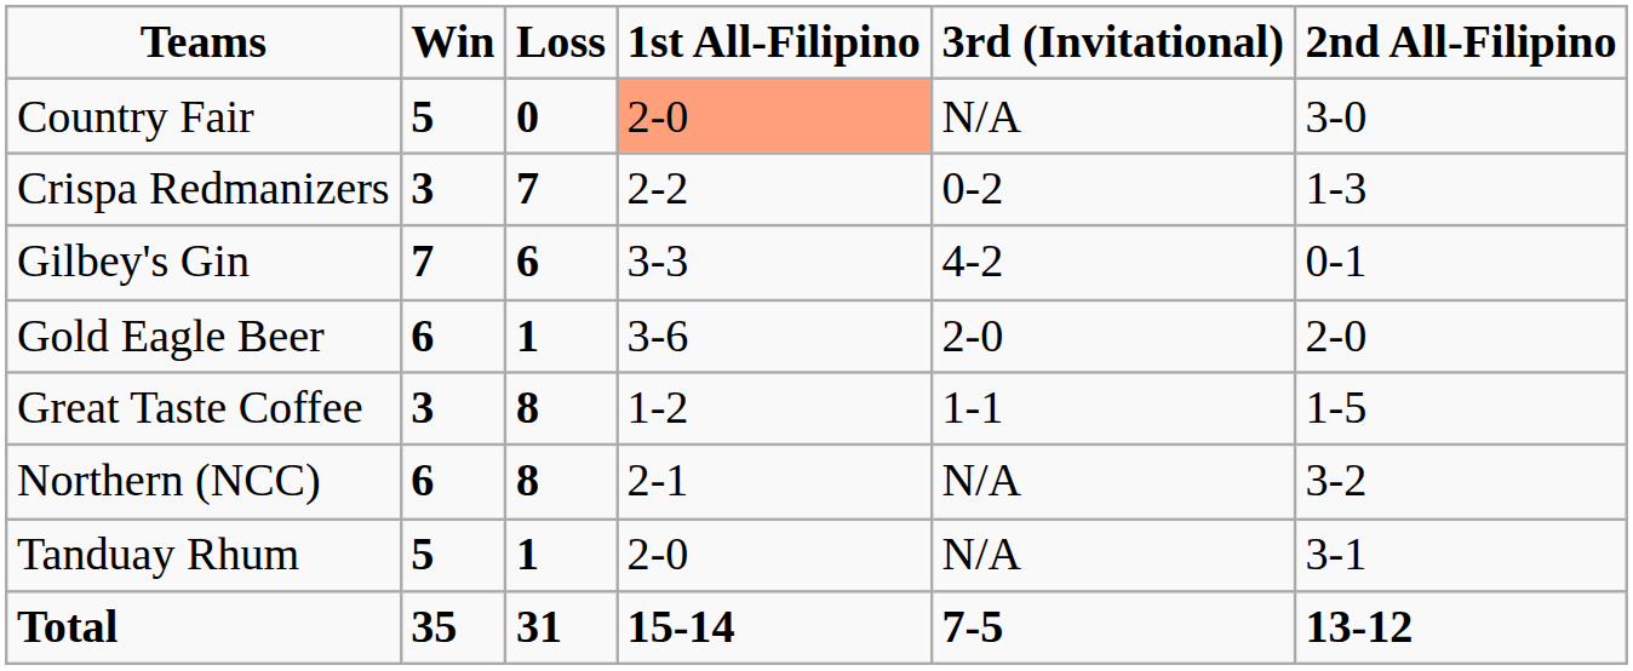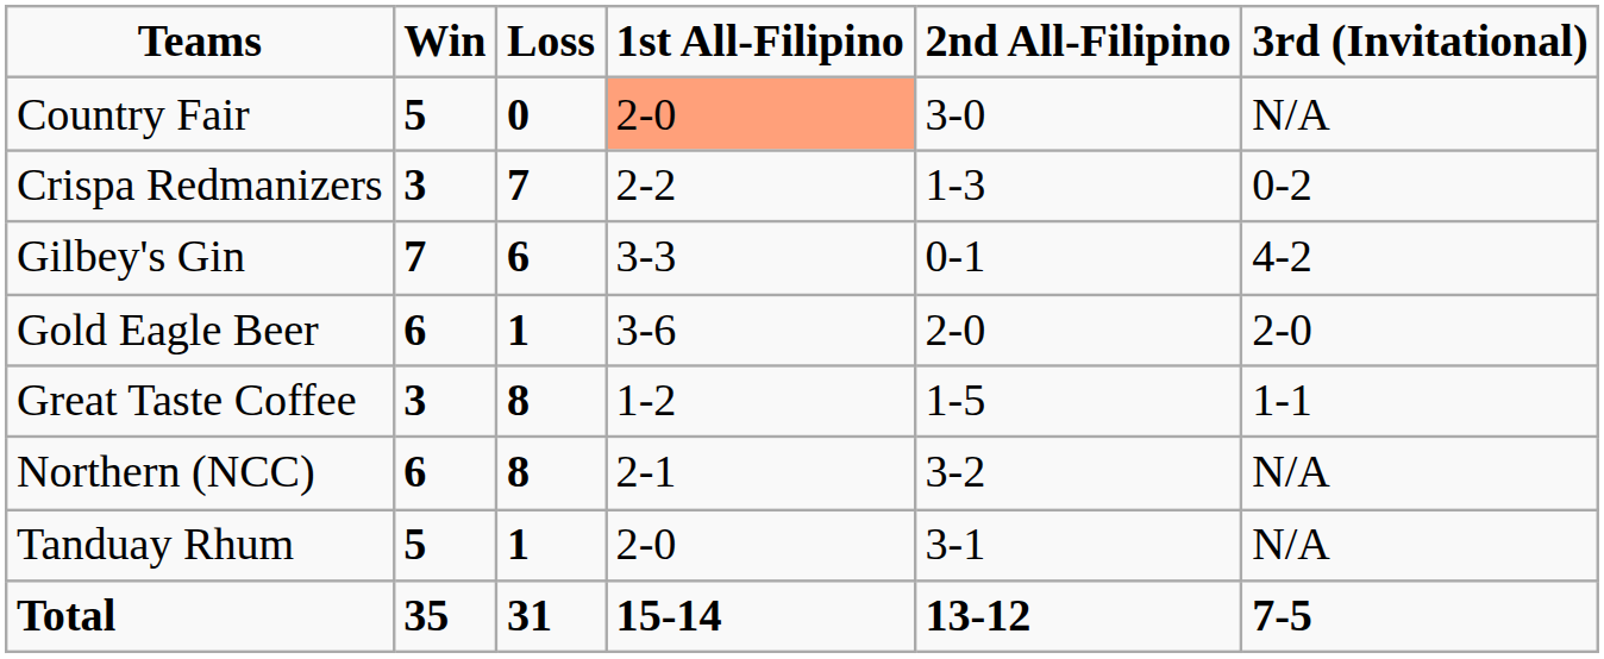 <table class=wikitable sortable>
 <tr align=center>
 <td><strong>Teams</strong></td>
 <td><strong>Win</strong></td>
 <td><strong>Loss</strong></td>
 <td><strong>1st All-Filipino</strong></td>
+<td><strong>2nd All-Filipino</strong></td>
 <td><strong>3rd (Invitational)</strong></td>
-<td><strong>2nd All-Filipino</strong></td>
 </tr>
 <tr>
 <td>Country Fair</td>
 <td><strong>5</strong></td>
 <td><strong>0</strong></td>
 <td style="background: lightsalmon;">2-0</td>
+<td>3-0</td>
 <td>N/A</td>
-<td>3-0</td>
 </tr>
 <tr>
 <td>Crispa Redmanizers</td>
 <td><strong>3</strong></td>
 <td><strong>7</strong></td>
 <td>2-2</td>
+<td>1-3</td>
 <td>0-2</td>
-<td>1-3</td>
 </tr>
 <tr>
 <td>Gilbey's Gin</td>
 <td><strong>7</strong></td>
 <td><strong>6</strong></td>
 <td>3-3</td>
+<td>0-1</td>
 <td>4-2</td>
-<td>0-1</td>
 </tr>
 <tr>
 <td>Gold Eagle Beer</td>
 <td><strong>6</strong></td>
 <td><strong>1</strong></td>
 <td>3-6</td>
 <td>2-0</td>
 <td>2-0</td>
 </tr>
 <tr>
 <td>Great Taste Coffee</td>
 <td><strong>3</strong></td>
 <td><strong>8</strong></td>
 <td>1-2</td>
+<td>1-5</td>
 <td>1-1</td>
-<td>1-5</td>
 </tr>
 <tr>
 <td>Northern (NCC)</td>
 <td><strong>6</strong></td>
 <td><strong>8</strong></td>
 <td>2-1</td>
+<td>3-2</td>
 <td>N/A</td>
-<td>3-2</td>
 </tr>
 <tr>
 <td>Tanduay Rhum</td>
 <td><strong>5</strong></td>
 <td><strong>1</strong></td>
 <td>2-0</td>
+<td>3-1</td>
 <td>N/A</td>
-<td>3-1</td>
 </tr>
 <tr>
 <td><strong>Total</strong></td>
 <td><strong>35</strong></td>
 <td><strong>31</strong></td>
 <td><strong>15-14</strong></td>
+<td><strong>13-12</strong></td>
 <td><strong>7-5</strong></td>
-<td><strong>13-12</strong></td>
 </tr>
 </table>
